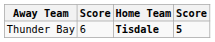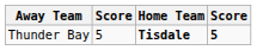 <table class="wikitable">
 <tr>
 <th style= width=40%>Away Team</th>
 <th>Score</th>
 <th style= width=40%>Home Team</th>
 <th>Score</th>
 </tr>
 <tr>
 <td>Thunder Bay</td>
-<td>6</td>
+<td>5</td>
 <td><strong>Tisdale</strong></td>
 <td><strong>5</strong></td>
 </tr>
 </table>
